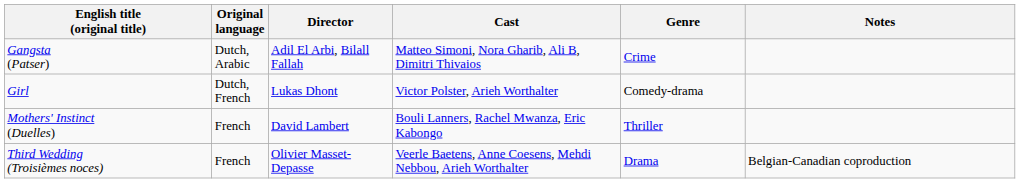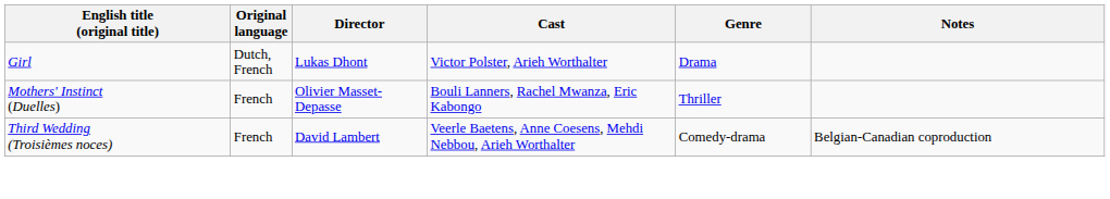 <table class="wikitable" width= "100%">
 <tr>
 <th width=20%>English title <br> (original title)</th>
 <th width=5%>Original language</th>
 <th width=12%>Director</th>
 <th width=22%>Cast</th>
 <th width=12%>Genre</th>
 <th width=26%>Notes</th>
 </tr>
 <tr>
-<td><em><a href='#'>Gangsta</a></em> <br> (<em>Patser</em>)</td>
-<td>Dutch, Arabic</td>
-<td><a href='#'>Adil El Arbi</a>, <a href='#'>Bilall Fallah</a></td>
-<td><a href='#'>Matteo Simoni</a>, <a href='#'>Nora Gharib</a>, <a href='#'>Ali B</a>, <a href='#'>Dimitri Thivaios</a></td>
-<td><a href='#'>Crime</a></td>
-<td></td>
-</tr>
-<tr>
 <td><em><a href='#'>Girl</a></em></td>
 <td>Dutch, French</td>
 <td><a href='#'>Lukas Dhont</a></td>
 <td><a href='#'>Victor Polster</a>, <a href='#'>Arieh Worthalter</a></td>
-<td>Comedy-drama</td>
+<td><a href='#'>Drama</a></td>
 <td></td>
 </tr>
 <tr>
 <td><em><a href='#'>Mothers' Instinct</a></em> <br> (<em>Duelles</em>)</td>
 <td>French</td>
-<td><a href='#'>David Lambert</a></td>
+<td><a href='#'>Olivier Masset-Depasse</a></td>
 <td><a href='#'>Bouli Lanners</a>, <a href='#'>Rachel Mwanza</a>, <a href='#'>Eric Kabongo</a></td>
 <td><a href='#'>Thriller</a></td>
 <td></td>
 </tr>
 <tr>
 <td><em><a href='#'>Third Wedding</a></em> <br> <em>(Troisièmes noces)</em></td>
 <td>French</td>
-<td><a href='#'>Olivier Masset-Depasse</a></td>
+<td><a href='#'>David Lambert</a></td>
 <td><a href='#'>Veerle Baetens</a>, <a href='#'>Anne Coesens</a>, <a href='#'>Mehdi Nebbou</a>, <a href='#'>Arieh Worthalter</a></td>
-<td><a href='#'>Drama</a></td>
+<td>Comedy-drama</td>
 <td>Belgian-Canadian coproduction</td>
 </tr>
 </table>
